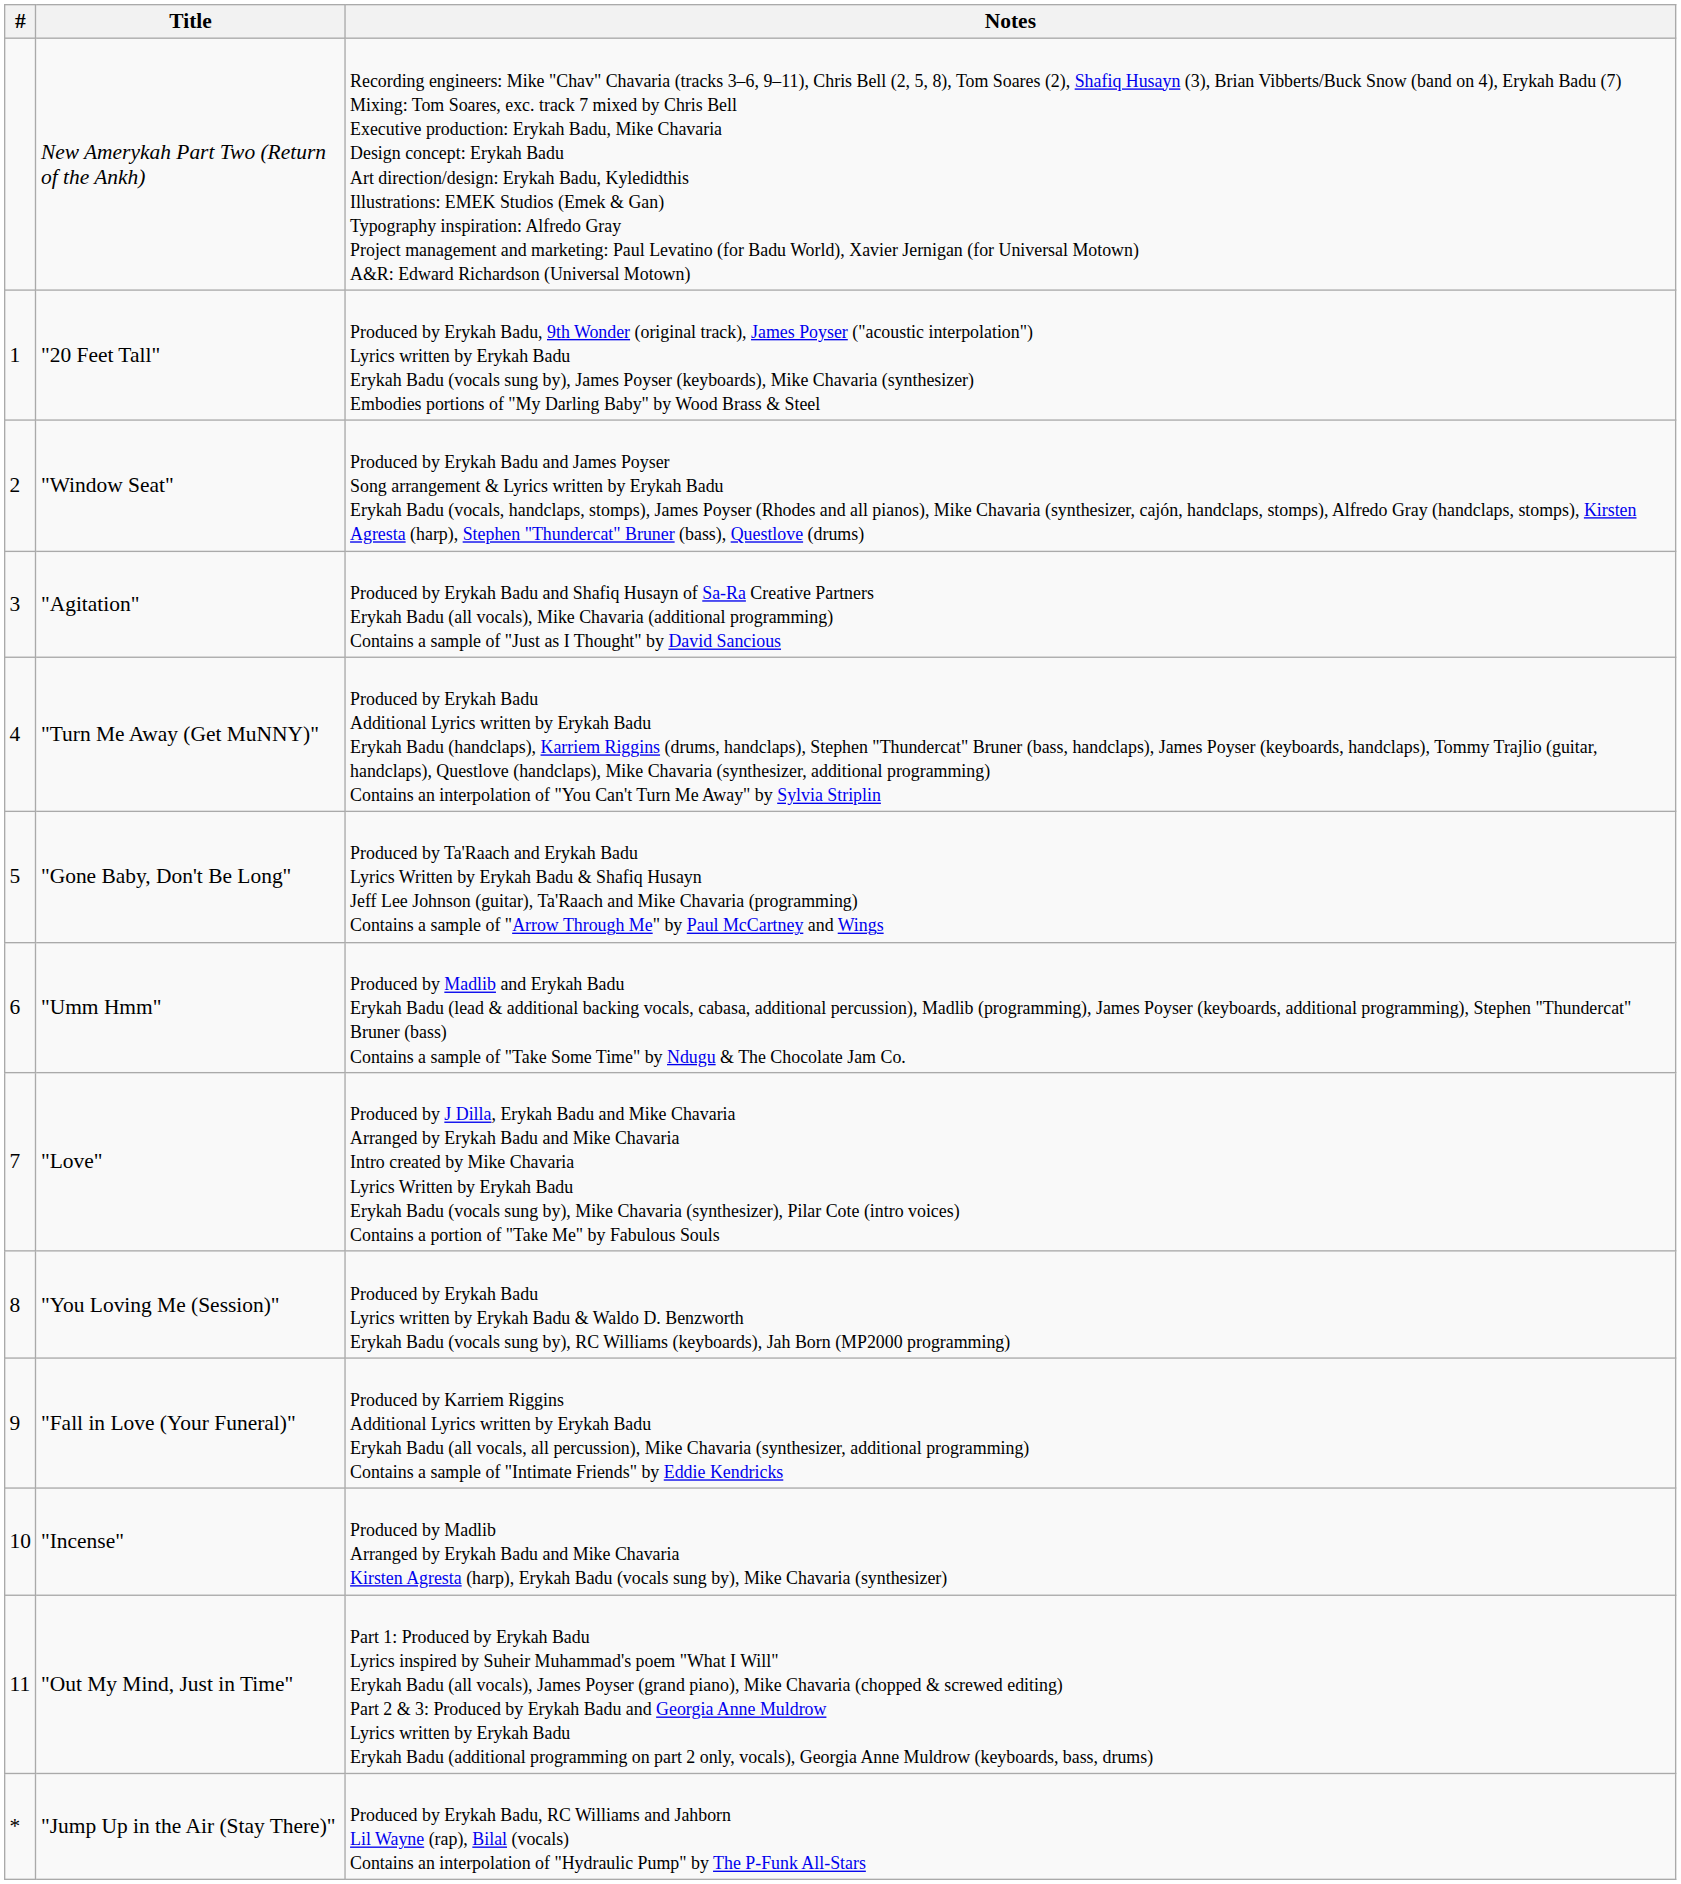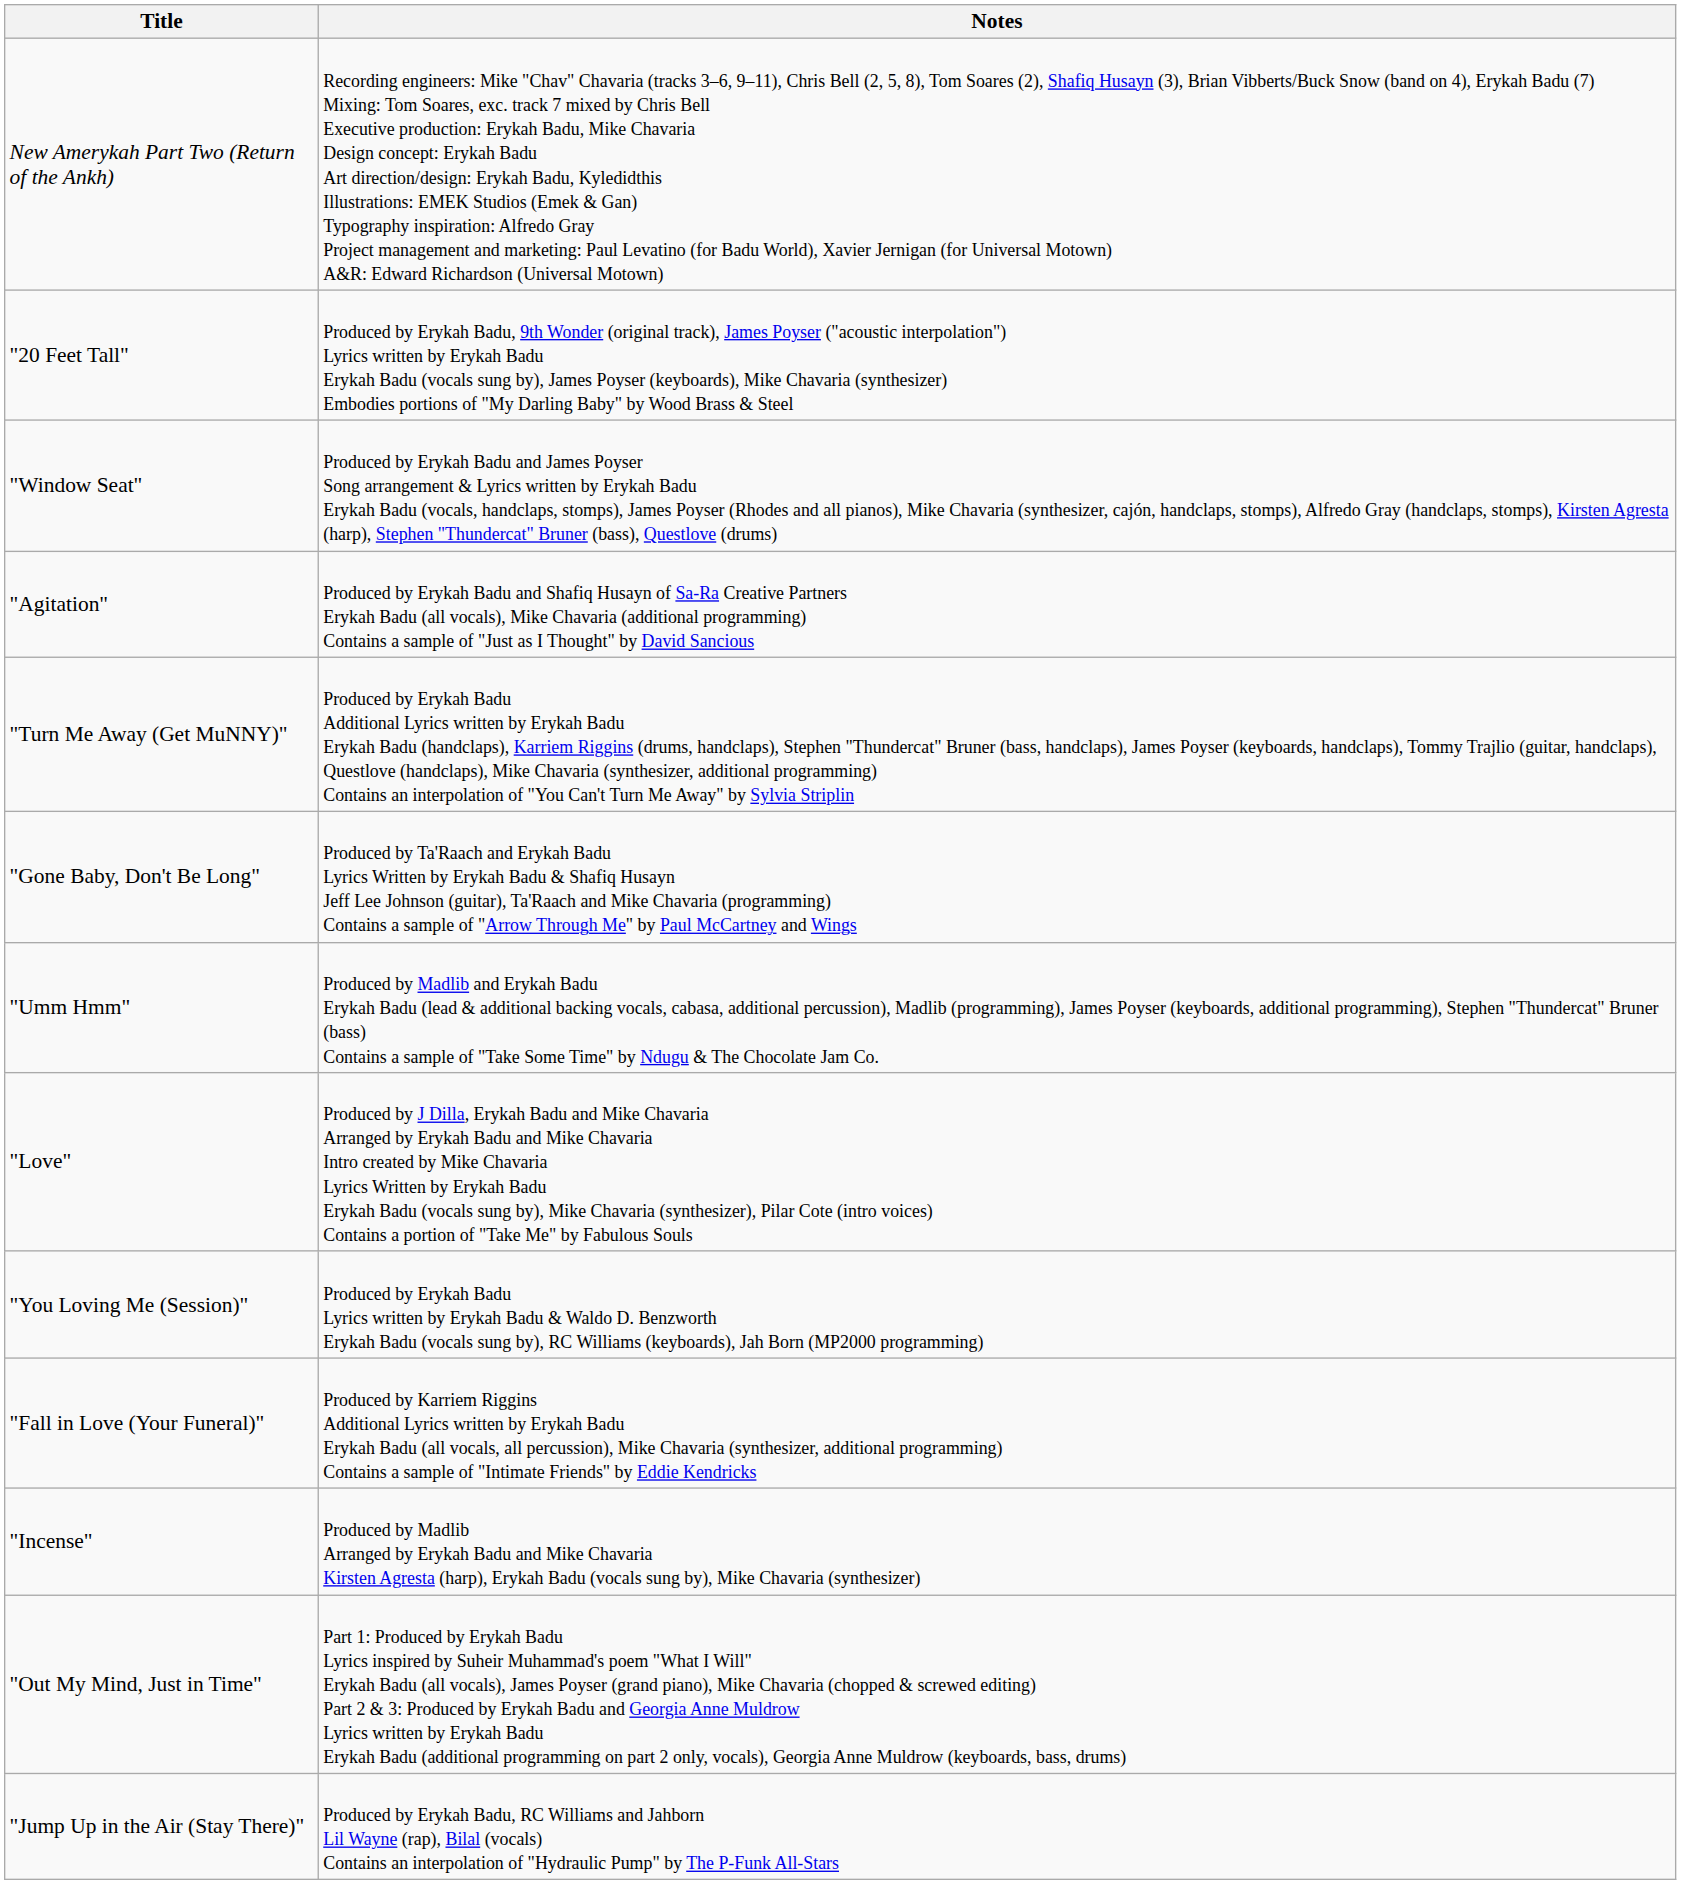 <table class="wikitable">
 <tr>
-<th>#</th>
 <th>Title</th>
 <th>Notes</th>
 </tr>
 <tr>
-<td></td>
 <td><em>New Amerykah Part Two (Return of the Ankh)</em></td>
 <td><br><small>Recording engineers: Mike "Chav" Chavaria (tracks 3–6, 9–11), Chris Bell (2, 5, 8), Tom Soares (2), <a href='#'>Shafiq Husayn</a> (3), Brian Vibberts/Buck Snow (band on 4), Erykah Badu (7)<br>Mixing: Tom Soares, exc. track 7 mixed by Chris Bell<br>Executive production: Erykah Badu, Mike Chavaria<br>Design concept: Erykah Badu<br>Art direction/design: Erykah Badu, Kyledidthis<br>Illustrations: EMEK Studios (Emek & Gan)<br>Typography inspiration: Alfredo Gray<br>Project management and marketing: Paul Levatino (for Badu World), Xavier Jernigan (for Universal Motown)<br>A&R: Edward Richardson (Universal Motown)</small></td>
 </tr>
 <tr>
-<td>1</td>
 <td>"20 Feet Tall"</td>
 <td><br><small>Produced by Erykah Badu, <a href='#'>9th Wonder</a> (original track), <a href='#'>James Poyser</a> ("acoustic interpolation")<br>Lyrics written by Erykah Badu<br>Erykah Badu (vocals sung by), James Poyser (keyboards), Mike Chavaria (synthesizer)<br>Embodies portions of "My Darling Baby" by Wood Brass & Steel</small></td>
 </tr>
 <tr>
-<td>2</td>
 <td>"Window Seat"</td>
 <td><br><small>Produced by Erykah Badu and James Poyser<br>Song arrangement & Lyrics written by Erykah Badu<br>Erykah Badu (vocals, handclaps, stomps), James Poyser (Rhodes and all pianos), Mike Chavaria (synthesizer, cajón, handclaps, stomps), Alfredo Gray (handclaps, stomps), <a href='#'>Kirsten Agresta</a> (harp), <a href='#'>Stephen "Thundercat" Bruner</a> (bass), <a href='#'>Questlove</a> (drums)</small></td>
 </tr>
 <tr>
-<td>3</td>
 <td>"Agitation"</td>
 <td><br><small>Produced by Erykah Badu and Shafiq Husayn of <a href='#'>Sa-Ra</a> Creative Partners<br>Erykah Badu (all vocals), Mike Chavaria (additional programming)<br>Contains a sample of "Just as I Thought" by <a href='#'>David Sancious</a></small></td>
 </tr>
 <tr>
-<td>4</td>
 <td>"Turn Me Away (Get MuNNY)"</td>
 <td><br><small>Produced by Erykah Badu<br>Additional Lyrics written by Erykah Badu<br>Erykah Badu (handclaps), <a href='#'>Karriem Riggins</a> (drums, handclaps), Stephen "Thundercat" Bruner (bass, handclaps), James Poyser (keyboards, handclaps), Tommy Trajlio (guitar, handclaps), Questlove (handclaps), Mike Chavaria (synthesizer, additional programming)<br>Contains an interpolation of "You Can't Turn Me Away" by <a href='#'>Sylvia Striplin</a></small></td>
 </tr>
 <tr>
-<td>5</td>
 <td>"Gone Baby, Don't Be Long"</td>
 <td><br><small>Produced by Ta'Raach and Erykah Badu<br>Lyrics Written by Erykah Badu & Shafiq Husayn<br>Jeff Lee Johnson (guitar), Ta'Raach and Mike Chavaria (programming)<br>Contains a sample of "<a href='#'>Arrow Through Me</a>" by <a href='#'>Paul McCartney</a> and <a href='#'>Wings</a></small></td>
 </tr>
 <tr>
-<td>6</td>
 <td>"Umm Hmm"</td>
 <td><br><small>Produced by <a href='#'>Madlib</a> and Erykah Badu<br>Erykah Badu (lead & additional backing vocals, cabasa, additional percussion), Madlib (programming), James Poyser (keyboards, additional programming), Stephen "Thundercat" Bruner (bass)<br>Contains a sample of "Take Some Time" by <a href='#'>Ndugu</a> & The Chocolate Jam Co.</small></td>
 </tr>
 <tr>
-<td>7</td>
 <td>"Love"</td>
 <td><br><small>Produced by <a href='#'>J Dilla</a>, Erykah Badu and Mike Chavaria<br>Arranged by Erykah Badu and Mike Chavaria<br>Intro created by Mike Chavaria<br>Lyrics Written by Erykah Badu<br>Erykah Badu (vocals sung by), Mike Chavaria (synthesizer), Pilar Cote (intro voices)<br>Contains a portion of "Take Me" by Fabulous Souls</small></td>
 </tr>
 <tr>
-<td>8</td>
 <td>"You Loving Me (Session)"</td>
 <td><br><small>Produced by Erykah Badu<br>Lyrics written by Erykah Badu & Waldo D. Benzworth<br>Erykah Badu (vocals sung by), RC Williams (keyboards), Jah Born (MP2000 programming)</small></td>
 </tr>
 <tr>
-<td>9</td>
 <td>"Fall in Love (Your Funeral)"</td>
 <td><br><small>Produced by Karriem Riggins<br>Additional Lyrics written by Erykah Badu<br>Erykah Badu (all vocals, all percussion), Mike Chavaria (synthesizer, additional programming)<br>Contains a sample of "Intimate Friends" by <a href='#'>Eddie Kendricks</a></small></td>
 </tr>
 <tr>
-<td>10</td>
 <td>"Incense"</td>
 <td><br><small>Produced by Madlib<br>Arranged by Erykah Badu and Mike Chavaria<br><a href='#'>Kirsten Agresta</a> (harp), Erykah Badu (vocals sung by), Mike Chavaria (synthesizer)</small></td>
 </tr>
 <tr>
-<td>11</td>
 <td>"Out My Mind, Just in Time"</td>
 <td><br><small>Part 1: Produced by Erykah Badu<br>Lyrics inspired by Suheir Muhammad's poem "What I Will"<br>Erykah Badu (all vocals), James Poyser (grand piano), Mike Chavaria (chopped & screwed editing)<br>Part 2 & 3: Produced by Erykah Badu and <a href='#'>Georgia Anne Muldrow</a><br>Lyrics written by Erykah Badu<br>Erykah Badu (additional programming on part 2 only, vocals), Georgia Anne Muldrow (keyboards, bass, drums)</small></td>
 </tr>
 <tr>
-<td>*</td>
 <td>"Jump Up in the Air (Stay There)"</td>
 <td><br><small>Produced by Erykah Badu, RC Williams and Jahborn<br><a href='#'>Lil Wayne</a> (rap), <a href='#'>Bilal</a> (vocals)<br>Contains an interpolation of "Hydraulic Pump" by <a href='#'>The P-Funk All-Stars</a></small></td>
 </tr>
 </table>
